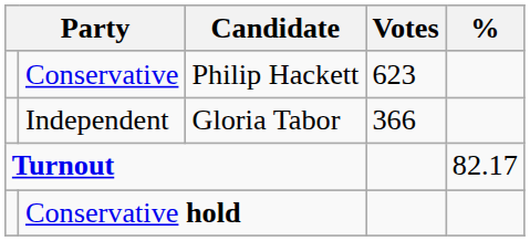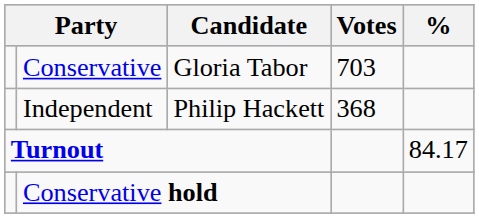 <table class="wikitable">
 <tr>
 <th colspan="2">Party</th>
 <th>Candidate</th>
 <th>Votes</th>
 <th>%</th>
 </tr>
 <tr>
 <td></td>
 <td><a href='#'>Conservative</a></td>
-<td>Philip Hackett</td>
-<td>623</td>
+<td>Gloria Tabor</td>
+<td>703</td>
 <td></td>
 </tr>
 <tr>
 <td></td>
 <td>Independent</td>
-<td>Gloria Tabor</td>
-<td>366</td>
+<td>Philip Hackett</td>
+<td>368</td>
 <td></td>
 </tr>
 <tr>
 <td colspan="3"><strong><a href='#'>Turnout</a></strong></td>
 <td></td>
-<td>82.17</td>
+<td>84.17</td>
 </tr>
 <tr>
 <td></td>
 <td colspan="2"><a href='#'>Conservative</a> <strong>hold</strong></td>
 <td></td>
 <td></td>
 </tr>
 </table>
